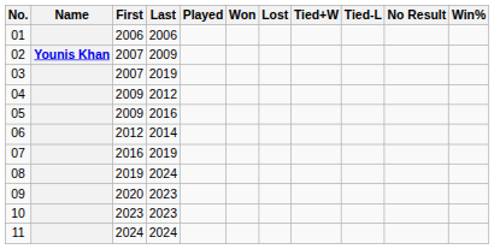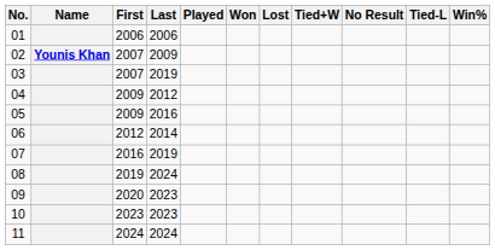 <table class="wikitable plainrowheaders sortable">
 <tr align="center">
 <th scope="col">No.</th>
 <th scope="col">Name</th>
 <th scope="col">First</th>
 <th scope="col">Last</th>
 <th scope="col">Played</th>
 <th scope="col">Won</th>
 <th scope="col">Lost</th>
 <th scope="col">Tied+W</th>
+<th scope="col">No Result</th>
 <th scope="col">Tied-L</th>
-<th scope="col">No Result</th>
 <th scope="col">Win%</th>
 </tr>
 <tr align=center>
 <td><span>0</span>1</td>
 <th scope="row"></th>
 <td>2006</td>
 <td>2006</td>
 <td></td>
 <td></td>
 <td></td>
 <td></td>
 <td></td>
 <td></td>
 <td></td>
 </tr>
 <tr align=center>
 <td><span>0</span>2</td>
 <th scope="row"><a href='#'>Younis Khan</a></th>
 <td>2007</td>
 <td>2009</td>
 <td></td>
 <td></td>
 <td></td>
 <td></td>
 <td></td>
 <td></td>
 <td></td>
 </tr>
 <tr align="center">
 <td><span>0</span>3</td>
 <th scope="row"></th>
 <td>2007</td>
 <td>2019</td>
 <td></td>
 <td></td>
 <td></td>
 <td></td>
 <td></td>
 <td></td>
 <td></td>
 </tr>
 <tr align="center">
 <td><span>0</span>4</td>
 <th scope="row"></th>
 <td>2009</td>
 <td>2012</td>
 <td></td>
 <td></td>
 <td></td>
 <td></td>
 <td></td>
 <td></td>
 <td></td>
 </tr>
 <tr align="center">
 <td><span>0</span>5</td>
 <th scope="row"></th>
 <td>2009</td>
 <td>2016</td>
 <td></td>
 <td></td>
 <td></td>
 <td></td>
 <td></td>
 <td></td>
 <td></td>
 </tr>
 <tr align="center">
 <td><span>0</span>6</td>
 <th scope="row"></th>
 <td>2012</td>
 <td>2014</td>
 <td></td>
 <td></td>
 <td></td>
 <td></td>
 <td></td>
 <td></td>
 <td></td>
 </tr>
 <tr align="center">
 <td><span>0</span>7</td>
 <th scope="row"></th>
 <td>2016</td>
 <td>2019</td>
 <td></td>
 <td></td>
 <td></td>
 <td></td>
 <td></td>
 <td></td>
 <td></td>
 </tr>
 <tr align="center">
 <td><span>0</span>8</td>
 <th scope="row"></th>
 <td>2019</td>
 <td>2024</td>
 <td></td>
 <td></td>
 <td></td>
 <td></td>
 <td></td>
 <td></td>
 <td></td>
 </tr>
 <tr align="center">
 <td><span>0</span>9</td>
 <th scope="row"></th>
 <td>2020</td>
 <td>2023</td>
 <td></td>
 <td></td>
 <td></td>
 <td></td>
 <td></td>
 <td></td>
 <td></td>
 </tr>
 <tr align="center">
 <td>10</td>
 <th scope="row"></th>
 <td>2023</td>
 <td>2023</td>
 <td></td>
 <td></td>
 <td></td>
 <td></td>
 <td></td>
 <td></td>
 <td></td>
 </tr>
 <tr align="center">
 <td>11</td>
 <th scope="row"></th>
 <td>2024</td>
 <td>2024</td>
 <td></td>
 <td></td>
 <td></td>
 <td></td>
 <td></td>
 <td></td>
 <td></td>
 </tr>
 </table>
